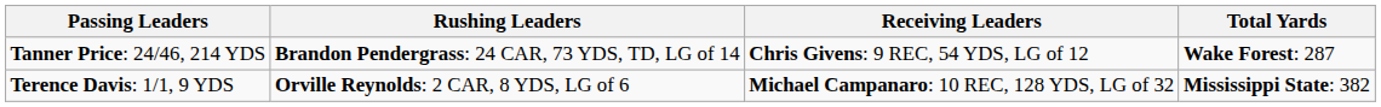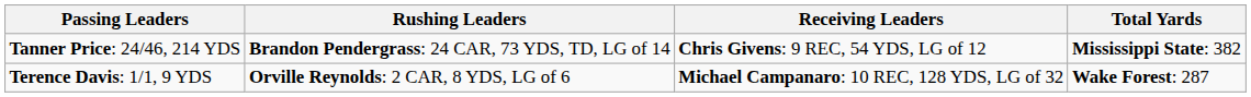 <table class="wikitable">
 <tr>
 <th>Passing Leaders</th>
 <th>Rushing Leaders</th>
 <th>Receiving Leaders</th>
 <th>Total Yards</th>
 </tr>
 <tr>
 <td><strong>Tanner Price</strong>: 24/46, 214 YDS</td>
 <td><strong>Brandon Pendergrass</strong>: 24 CAR, 73 YDS, TD, LG of 14</td>
 <td><strong>Chris Givens</strong>: 9 REC, 54 YDS, LG of 12</td>
-<td><strong>Wake Forest</strong>: 287</td>
+<td><strong>Mississippi State</strong>: 382</td>
 </tr>
 <tr>
 <td><strong>Terence Davis</strong>: 1/1, 9 YDS</td>
 <td><strong>Orville Reynolds</strong>: 2 CAR, 8 YDS, LG of 6</td>
 <td><strong>Michael Campanaro</strong>: 10 REC, 128 YDS, LG of 32</td>
-<td><strong>Mississippi State</strong>: 382</td>
+<td><strong>Wake Forest</strong>: 287</td>
 </tr>
 </table>
